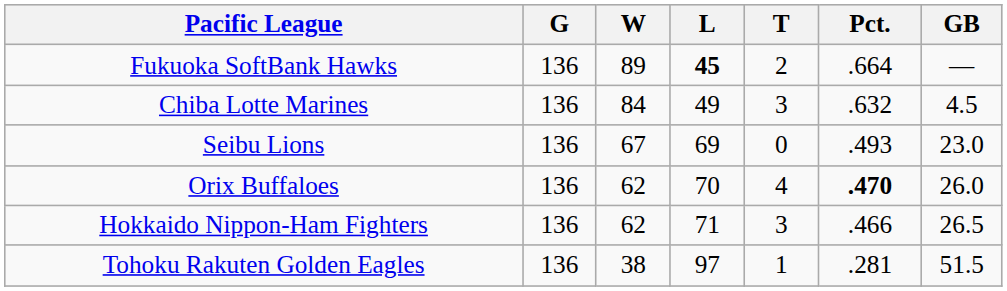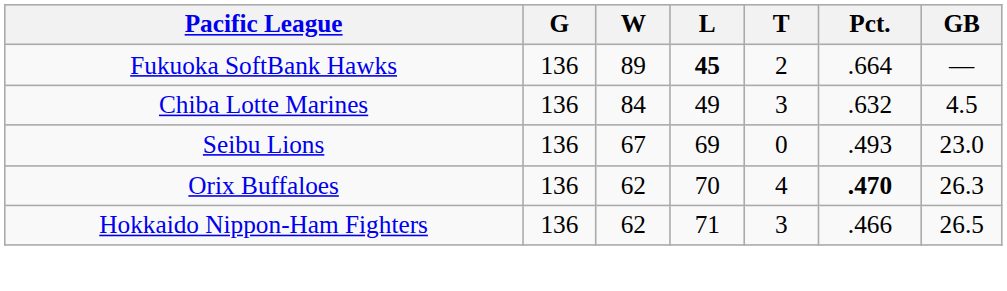 <table class="wikitable" width="50%" style="text-align:center;">
 <tr>
 <th width="35%"><a href='#'>Pacific League</a></th>
 <th width="5%">G</th>
 <th width="5%">W</th>
 <th width="5%">L</th>
 <th width="5%">T</th>
 <th width="7%">Pct.</th>
 <th width="5%">GB</th>
 </tr>
 <tr align=center>
 <td><a href='#'>Fukuoka SoftBank Hawks</a></td>
 <td>136</td>
 <td>89</td>
 <td><strong>45</strong></td>
 <td>2</td>
 <td>.664</td>
 <td>—</td>
 </tr>
 <tr align=center>
 <td><a href='#'>Chiba Lotte Marines</a></td>
 <td>136</td>
 <td>84</td>
 <td>49</td>
 <td>3</td>
 <td>.632</td>
 <td>4.5</td>
 </tr>
 <tr align=center>
 <td><a href='#'>Seibu Lions</a></td>
 <td>136</td>
 <td>67</td>
 <td>69</td>
 <td>0</td>
 <td>.493</td>
 <td>23.0</td>
 </tr>
 <tr align=center>
 <td><a href='#'>Orix Buffaloes</a></td>
 <td>136</td>
 <td>62</td>
 <td>70</td>
 <td>4</td>
 <td><strong>.470</strong></td>
-<td>26.0</td>
+<td>26.3</td>
 </tr>
 <tr align=center>
 <td><a href='#'>Hokkaido Nippon-Ham Fighters</a></td>
 <td>136</td>
 <td>62</td>
 <td>71</td>
 <td>3</td>
 <td>.466</td>
 <td>26.5</td>
 </tr>
-<tr align=center>
-<td><a href='#'>Tohoku Rakuten Golden Eagles</a></td>
-<td>136</td>
-<td>38</td>
-<td>97</td>
-<td>1</td>
-<td>.281</td>
-<td>51.5</td>
-</tr>
 </table>
